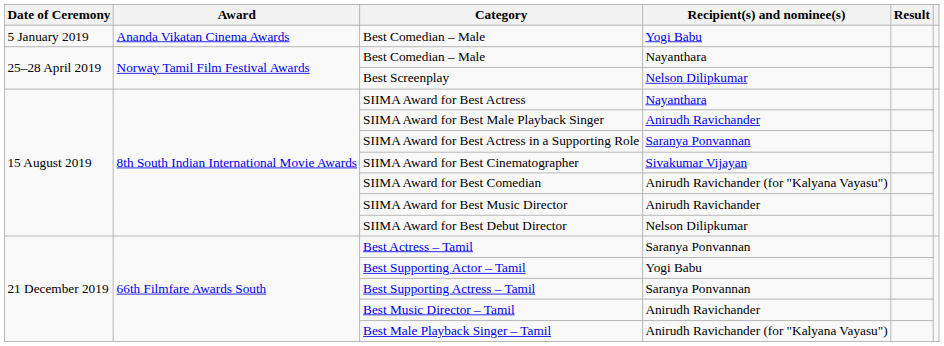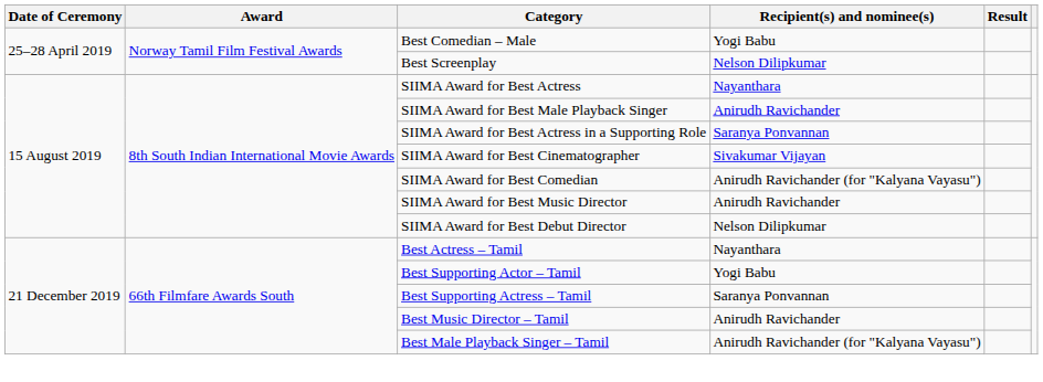 <table class="wikitable unsortable">
 <tr>
 <th>Date of Ceremony</th>
 <th>Award</th>
 <th>Category</th>
 <th>Recipient(s) and nominee(s)</th>
 <th>Result</th>
 <th></th>
 </tr>
 <tr>
-<td rowspan="1">5 January 2019</td>
-<td rowspan="1"><a href='#'>Ananda Vikatan Cinema Awards</a></td>
-<td>Best Comedian – Male</td>
-<td><a href='#'>Yogi Babu</a></td>
-<td></td>
-<td style="text-align: center;"></td>
-</tr>
-<tr>
 <td rowspan="2">25–28 April 2019</td>
 <td rowspan="2"><a href='#'>Norway Tamil Film Festival Awards</a></td>
 <td>Best Comedian – Male</td>
-<td>Nayanthara</td>
+<td>Yogi Babu</td>
 <td></td>
 <td rowspan="2" style="text-align: center;"></td>
 </tr>
 <tr>
 <td>Best Screenplay</td>
 <td><a href='#'>Nelson Dilipkumar</a></td>
 <td></td>
 </tr>
 <tr>
 <td rowspan="7">15 August 2019</td>
 <td rowspan="7"><a href='#'>8th South Indian International Movie Awards</a></td>
 <td>SIIMA Award for Best Actress</td>
 <td><a href='#'>Nayanthara</a></td>
 <td></td>
 <td rowspan="7" style="text-align: center;"><br></td>
 </tr>
 <tr>
 <td>SIIMA Award for Best Male Playback Singer</td>
 <td><a href='#'>Anirudh Ravichander</a></td>
 <td></td>
 </tr>
 <tr>
 <td>SIIMA Award for Best Actress in a Supporting Role</td>
 <td><a href='#'>Saranya Ponvannan</a></td>
 <td></td>
 </tr>
 <tr>
 <td>SIIMA Award for Best Cinematographer</td>
 <td><a href='#'>Sivakumar Vijayan</a></td>
 <td></td>
 </tr>
 <tr>
 <td>SIIMA Award for Best Comedian</td>
 <td>Anirudh Ravichander (for "Kalyana Vayasu")</td>
 <td></td>
 </tr>
 <tr>
 <td>SIIMA Award for Best Music Director</td>
 <td>Anirudh Ravichander</td>
 <td></td>
 </tr>
 <tr>
 <td>SIIMA Award for Best Debut Director</td>
 <td>Nelson Dilipkumar</td>
 <td></td>
 </tr>
 <tr>
 <td rowspan="5">21 December 2019</td>
 <td rowspan="5"><a href='#'>66th Filmfare Awards South</a></td>
 <td><a href='#'>Best Actress – Tamil</a></td>
-<td>Saranya Ponvannan</td>
+<td>Nayanthara</td>
 <td></td>
 <td rowspan="5" style="text-align: center;"><br></td>
 </tr>
 <tr>
 <td><a href='#'>Best Supporting Actor – Tamil</a></td>
 <td>Yogi Babu</td>
 <td></td>
 </tr>
 <tr>
 <td><a href='#'>Best Supporting Actress – Tamil</a></td>
 <td>Saranya Ponvannan</td>
 <td></td>
 </tr>
 <tr>
 <td><a href='#'>Best Music Director – Tamil</a></td>
 <td>Anirudh Ravichander</td>
 <td></td>
 </tr>
 <tr>
 <td><a href='#'>Best Male Playback Singer – Tamil</a></td>
 <td>Anirudh Ravichander (for "Kalyana Vayasu")</td>
 <td></td>
 </tr>
 </table>
